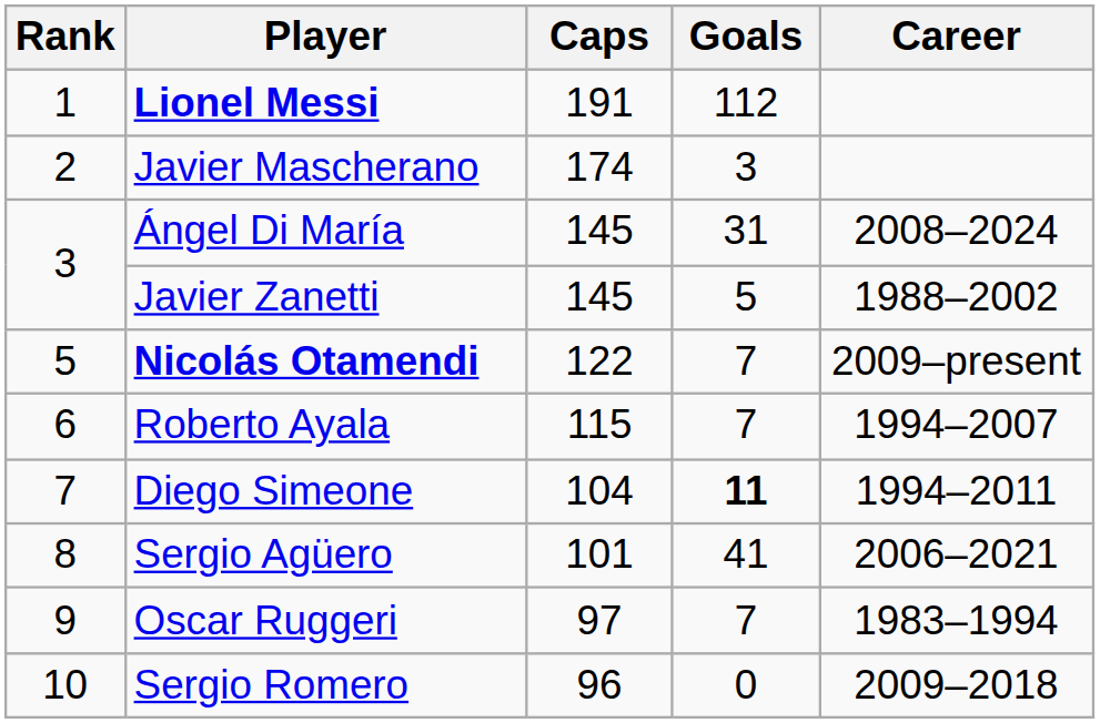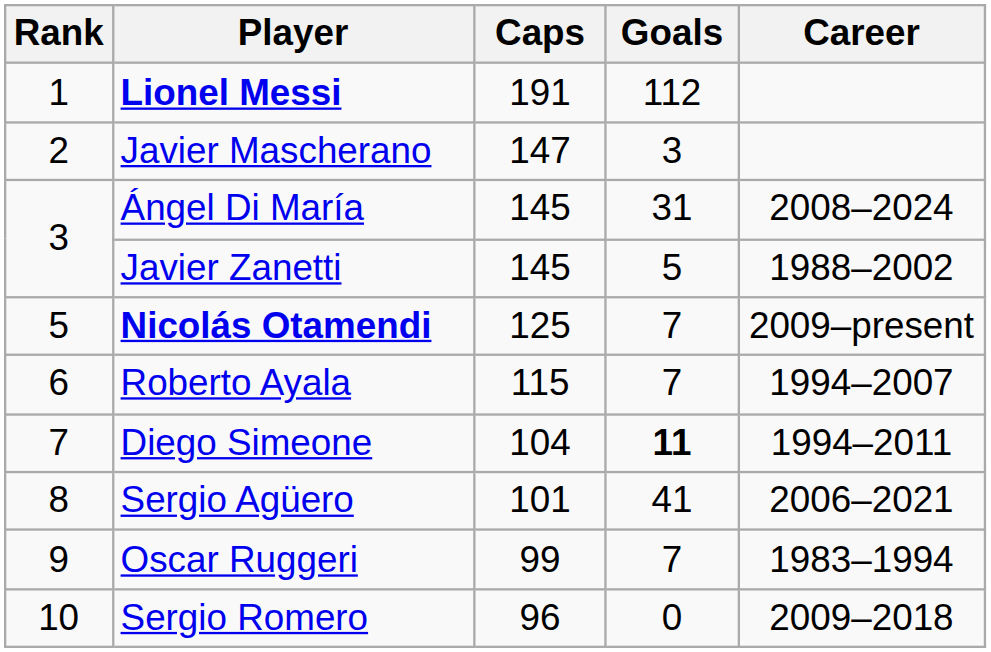 <table class="wikitable sortable" style=text-align:center>
 <tr>
 <th width=30>Rank</th>
 <th width=150>Player</th>
 <th width=50>Caps</th>
 <th width=50>Goals</th>
 <th width=100>Career</th>
 </tr>
 <tr>
 <td>1</td>
 <td align=left><strong><a href='#'>Lionel Messi</a></strong></td>
 <td>191</td>
 <td>112</td>
 <td></td>
 </tr>
 <tr>
 <td>2</td>
 <td align=left><a href='#'>Javier Mascherano</a></td>
-<td>174</td>
+<td>147</td>
 <td>3</td>
 <td></td>
 </tr>
 <tr>
 <td rowspan=2>3</td>
 <td align=left><a href='#'>Ángel Di María</a></td>
 <td>145</td>
 <td>31</td>
 <td>2008–2024</td>
 </tr>
 <tr>
 <td align=left><a href='#'>Javier Zanetti</a></td>
 <td>145</td>
 <td>5</td>
 <td>1988–2002</td>
 </tr>
 <tr>
 <td>5</td>
 <td align=left><strong><a href='#'>Nicolás Otamendi</a></strong></td>
-<td>122</td>
+<td>125</td>
 <td>7</td>
 <td>2009–present</td>
 </tr>
 <tr>
 <td>6</td>
 <td align=left><a href='#'>Roberto Ayala</a></td>
 <td>115</td>
 <td>7</td>
 <td>1994–2007</td>
 </tr>
 <tr>
 <td>7</td>
 <td align=left><a href='#'>Diego Simeone</a></td>
 <td>104</td>
 <td><strong>11</strong></td>
 <td>1994–2011</td>
 </tr>
 <tr>
 <td>8</td>
 <td align=left><a href='#'>Sergio Agüero</a></td>
 <td>101</td>
 <td>41</td>
 <td>2006–2021</td>
 </tr>
 <tr>
 <td>9</td>
 <td align=left><a href='#'>Oscar Ruggeri</a></td>
-<td>97</td>
+<td>99</td>
 <td>7</td>
 <td>1983–1994</td>
 </tr>
 <tr>
 <td>10</td>
 <td align=left><a href='#'>Sergio Romero</a></td>
 <td>96</td>
 <td>0</td>
 <td>2009–2018</td>
 </tr>
 </table>
